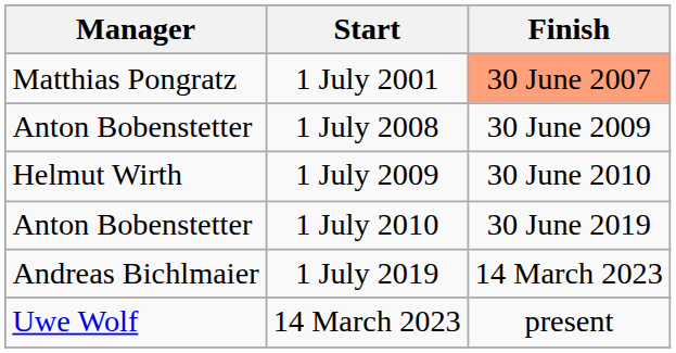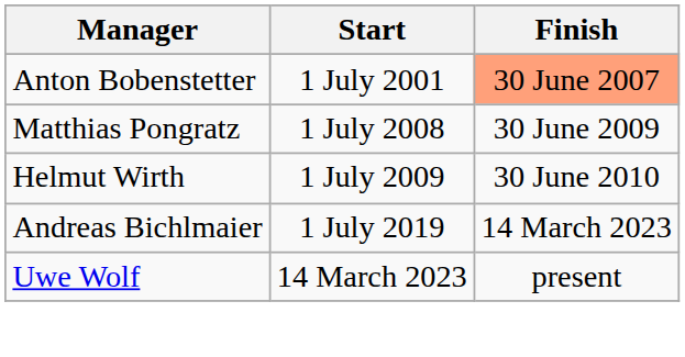 <table class="wikitable">
 <tr>
 <th>Manager</th>
 <th>Start</th>
 <th>Finish</th>
 </tr>
 <tr align="center">
-<td align="left">Matthias Pongratz</td>
+<td align="left">Anton Bobenstetter</td>
 <td>1 July 2001</td>
 <td style="background: lightsalmon;">30 June 2007</td>
 </tr>
 <tr align="center">
-<td align="left">Anton Bobenstetter</td>
+<td align="left">Matthias Pongratz</td>
 <td>1 July 2008</td>
 <td>30 June 2009</td>
 </tr>
 <tr align="center">
 <td align="left">Helmut Wirth</td>
 <td>1 July 2009</td>
 <td>30 June 2010</td>
-</tr>
-<tr align="center">
-<td align="left">Anton Bobenstetter</td>
-<td>1 July 2010</td>
-<td>30 June 2019</td>
 </tr>
 <tr align="center">
 <td align="left">Andreas Bichlmaier</td>
 <td>1 July 2019</td>
 <td>14 March 2023</td>
 </tr>
 <tr align="center">
 <td align="left"><a href='#'>Uwe Wolf</a></td>
 <td>14 March 2023</td>
 <td>present</td>
 </tr>
 </table>
